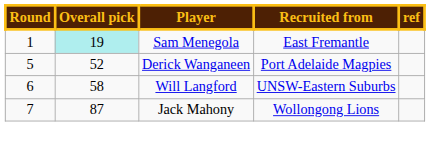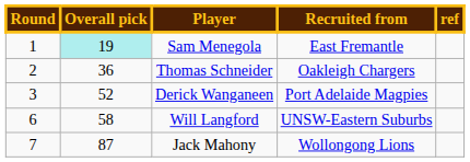 <table class="wikitable" style="text-align:center">
 <tr>
 <th style="background:#4D2004; color:#FBBF15; border: solid #FBBF15">Round</th>
 <th style="background:#4D2004; color:#FBBF15; border: solid #FBBF15">Overall pick</th>
 <th style="background:#4D2004; color:#FBBF15; border: solid #FBBF15">Player</th>
 <th style="background:#4D2004; color:#FBBF15; border: solid #FBBF15">Recruited from</th>
 <th style="background:#4D2004; color:#FBBF15; border: solid #FBBF15">ref</th>
 </tr>
 <tr>
 <td>1</td>
 <td style="background: paleturquoise;">19</td>
 <td><a href='#'>Sam Menegola</a></td>
 <td><a href='#'>East Fremantle</a></td>
 <td></td>
 </tr>
 <tr>
-<td>5</td>
+<td>2</td>
+<td>36</td>
+<td><a href='#'>Thomas Schneider</a></td>
+<td><a href='#'>Oakleigh Chargers</a></td>
+<td></td>
+</tr>
+<tr>
+<td>3</td>
 <td>52</td>
 <td><a href='#'>Derick Wanganeen</a></td>
 <td><a href='#'>Port Adelaide Magpies</a></td>
 <td></td>
 </tr>
 <tr>
 <td>6</td>
 <td>58</td>
 <td><a href='#'>Will Langford</a></td>
 <td><a href='#'>UNSW-Eastern Suburbs</a></td>
 <td></td>
 </tr>
 <tr>
 <td>7</td>
 <td>87</td>
 <td>Jack Mahony</td>
 <td><a href='#'>Wollongong Lions</a></td>
 <td></td>
 </tr>
 </table>
